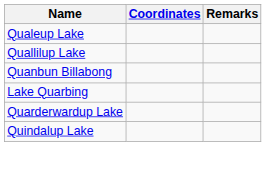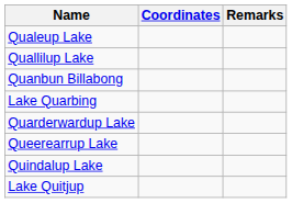 <table class="wikitable">
 <tr>
 <th>Name</th>
 <th><a href='#'>Coordinates</a></th>
 <th>Remarks</th>
 </tr>
 <tr>
 <td><a href='#'>Qualeup Lake</a></td>
 <td></td>
 <td></td>
 </tr>
 <tr>
 <td><a href='#'>Quallilup Lake</a></td>
 <td></td>
 <td></td>
 </tr>
 <tr>
 <td><a href='#'>Quanbun Billabong</a></td>
 <td></td>
 <td></td>
 </tr>
 <tr>
 <td><a href='#'>Lake Quarbing</a></td>
 <td></td>
 <td></td>
 </tr>
 <tr>
 <td><a href='#'>Quarderwardup Lake</a></td>
 <td></td>
 <td></td>
 </tr>
 <tr>
+<td><a href='#'>Queerearrup Lake</a></td>
+<td></td>
+<td></td>
+</tr>
+<tr>
 <td><a href='#'>Quindalup Lake</a></td>
 <td></td>
 <td></td>
 </tr>
+<tr>
+<td><a href='#'>Lake Quitjup</a></td>
+<td></td>
+<td></td>
+</tr>
 </table>
